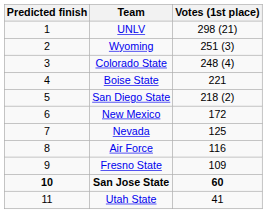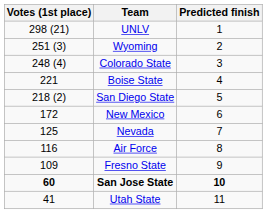 <table class="wikitable" border="1">
 <tr align=center>
+<th style= >Votes (1st place)</th>
+<th style= >Team</th>
 <th style= >Predicted finish</th>
-<th style= >Team</th>
-<th style= >Votes (1st place)</th>
 </tr>
 <tr align="center">
+<td>298 (21)</td>
+<td><a href='#'>UNLV</a></td>
 <td>1</td>
-<td><a href='#'>UNLV</a></td>
-<td>298 (21)</td>
 </tr>
 <tr align="center">
+<td>251 (3)</td>
+<td><a href='#'>Wyoming</a></td>
 <td>2</td>
-<td><a href='#'>Wyoming</a></td>
-<td>251 (3)</td>
 </tr>
 <tr align="center">
+<td>248 (4)</td>
+<td><a href='#'>Colorado State</a></td>
 <td>3</td>
-<td><a href='#'>Colorado State</a></td>
-<td>248 (4)</td>
 </tr>
 <tr align="center">
+<td>221</td>
+<td><a href='#'>Boise State</a></td>
 <td>4</td>
-<td><a href='#'>Boise State</a></td>
-<td>221</td>
 </tr>
 <tr align="center">
+<td>218 (2)</td>
+<td><a href='#'>San Diego State</a></td>
 <td>5</td>
-<td><a href='#'>San Diego State</a></td>
-<td>218 (2)</td>
 </tr>
 <tr align="center">
+<td>172</td>
+<td><a href='#'>New Mexico</a></td>
 <td>6</td>
-<td><a href='#'>New Mexico</a></td>
-<td>172</td>
 </tr>
 <tr align="center">
+<td>125</td>
+<td><a href='#'>Nevada</a></td>
 <td>7</td>
-<td><a href='#'>Nevada</a></td>
-<td>125</td>
 </tr>
 <tr align="center">
+<td>116</td>
+<td><a href='#'>Air Force</a></td>
 <td>8</td>
-<td><a href='#'>Air Force</a></td>
-<td>116</td>
 </tr>
 <tr align="center">
+<td>109</td>
+<td><a href='#'>Fresno State</a></td>
 <td>9</td>
-<td><a href='#'>Fresno State</a></td>
-<td>109</td>
 </tr>
 <tr align="center">
+<td><strong>60</strong></td>
+<td><strong>San Jose State</strong></td>
 <td><strong>10</strong></td>
-<td><strong>San Jose State</strong></td>
-<td><strong>60</strong></td>
 </tr>
 <tr align="center">
+<td>41</td>
+<td><a href='#'>Utah State</a></td>
 <td>11</td>
-<td><a href='#'>Utah State</a></td>
-<td>41</td>
 </tr>
 </table>
